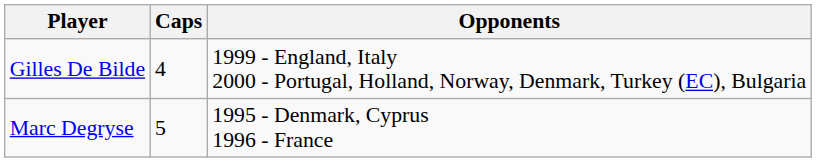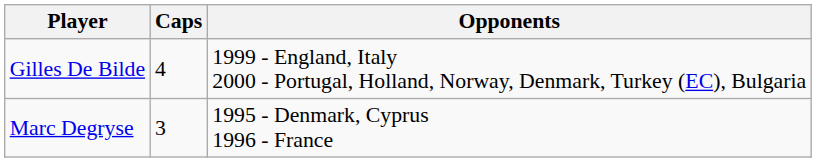 <table class="wikitable">
 <tr>
 <th>Player</th>
 <th>Caps</th>
 <th>Opponents</th>
 </tr>
 <tr>
 <td><a href='#'>Gilles De Bilde</a></td>
 <td>4</td>
 <td>1999 - England, Italy<br>2000 - Portugal, Holland, Norway, Denmark, Turkey (<a href='#'>EC</a>), Bulgaria</td>
 </tr>
 <tr>
 <td><a href='#'>Marc Degryse</a></td>
-<td>5</td>
+<td>3</td>
 <td>1995 - Denmark, Cyprus<br>1996 - France</td>
 </tr>
 </table>
